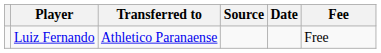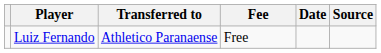 <table class="wikitable plainrowheaders sortable">
 <tr>
 <th></th>
 <th scope="col">Player</th>
 <th>Transferred to</th>
+<th style="width: 80px;">Fee</th>
+<th scope="col">Date</th>
 <th scope="col">Source</th>
-<th scope="col">Date</th>
-<th style="width: 80px;">Fee</th>
 </tr>
 <tr>
 <td align="center"></td>
 <td> <a href='#'>Luiz Fernando</a></td>
 <td> <a href='#'>Athletico Paranaense</a></td>
+<td>Free</td>
 <td></td>
 <td></td>
-<td>Free</td>
 </tr>
 </table>
